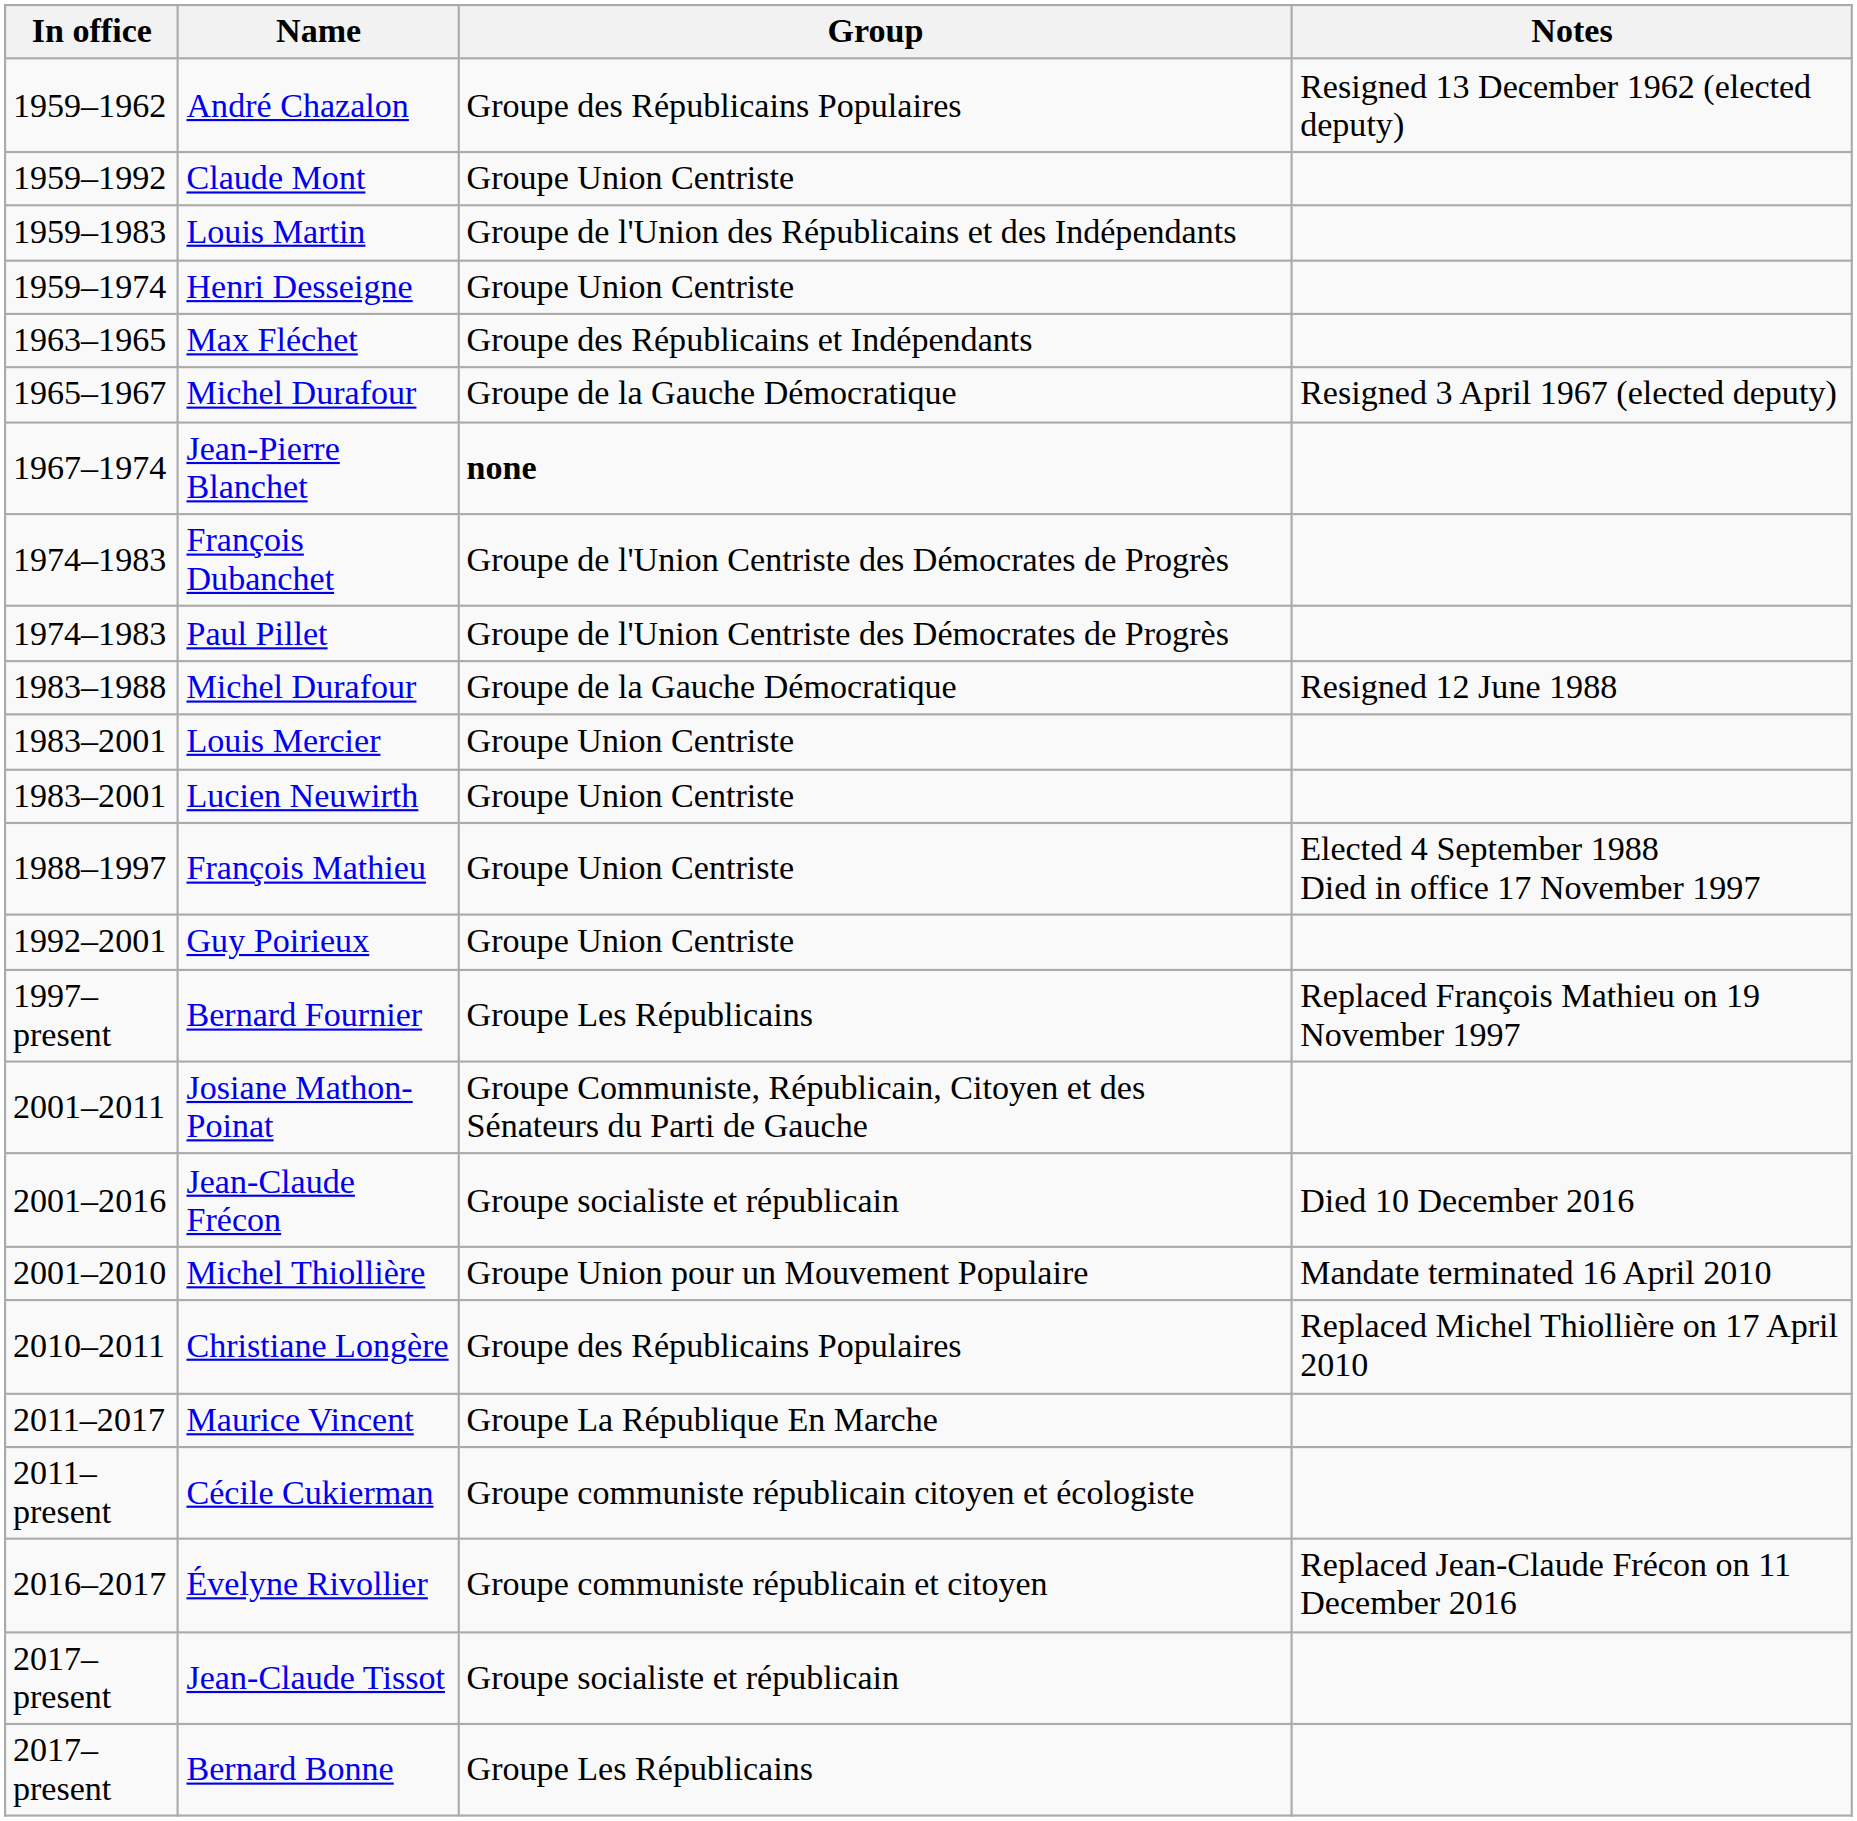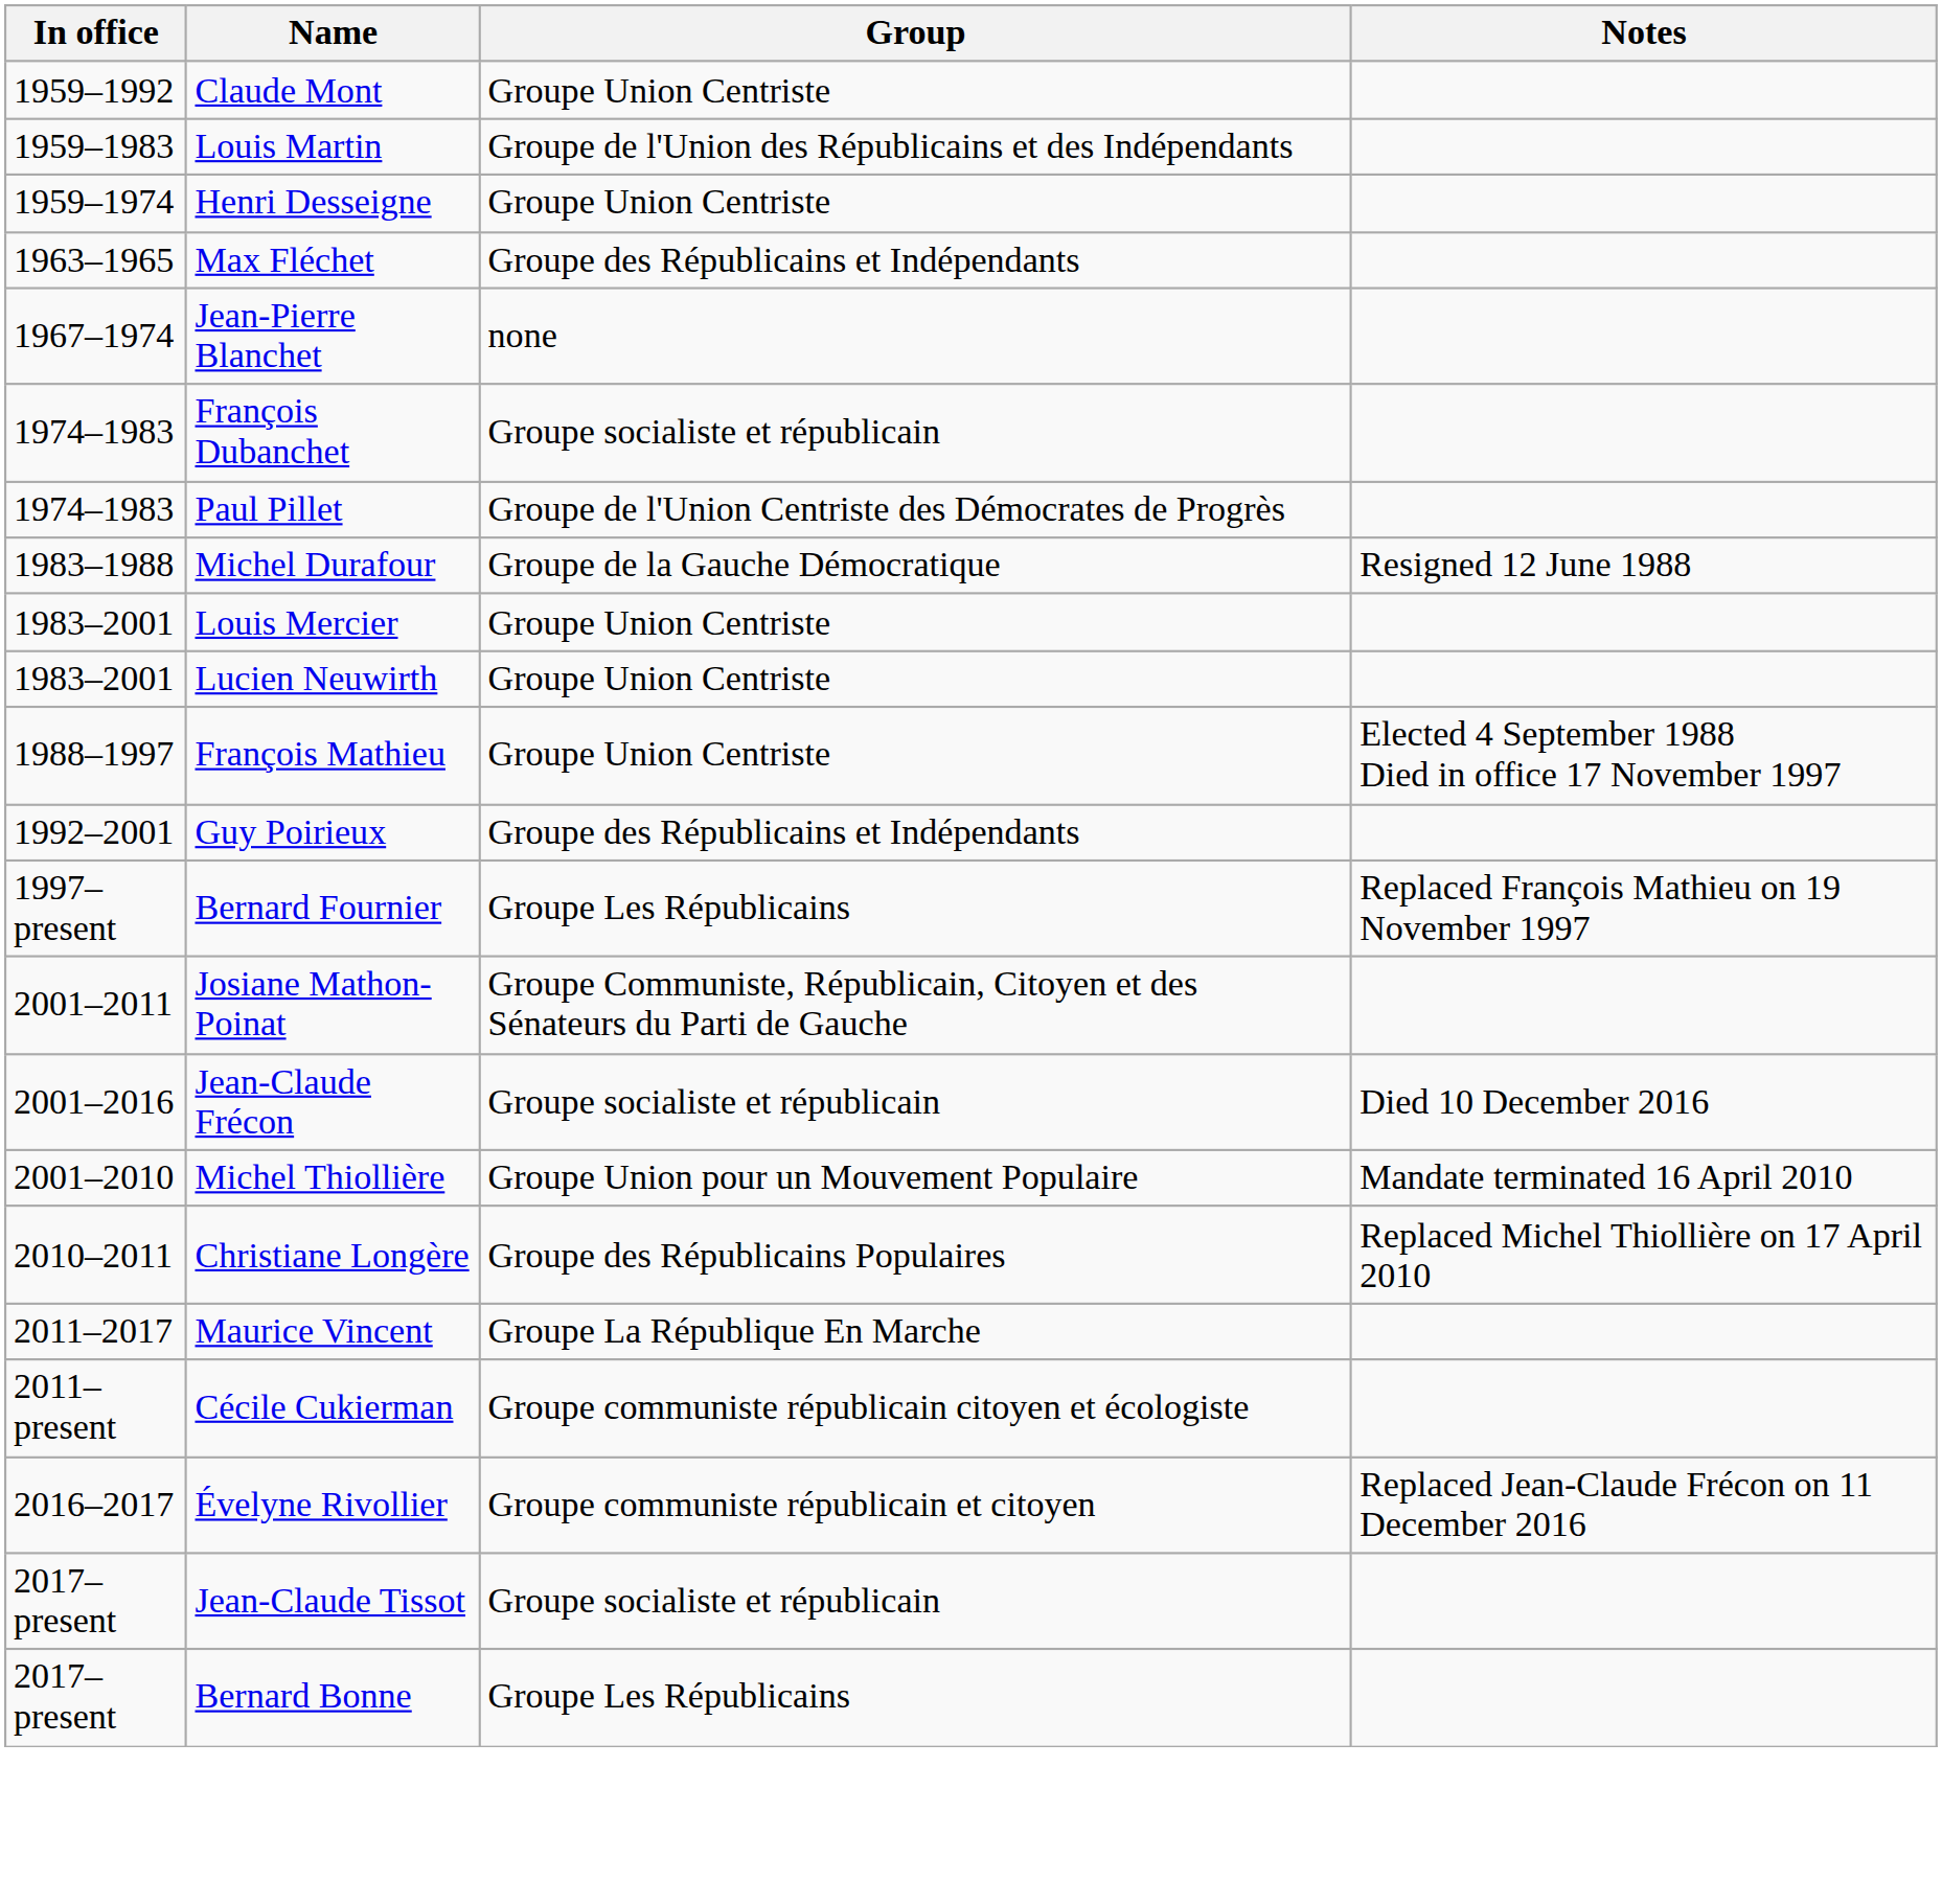 <table class="wikitable sortable">
 <tr>
 <th>In office</th>
 <th>Name</th>
 <th>Group</th>
 <th>Notes</th>
-</tr>
-<tr>
-<td>1959–1962</td>
-<td><a href='#'>André Chazalon</a></td>
-<td>Groupe des Républicains Populaires</td>
-<td>Resigned 13 December 1962 (elected deputy)</td>
 </tr>
 <tr>
 <td>1959–1992</td>
 <td><a href='#'>Claude Mont</a></td>
 <td>Groupe Union Centriste</td>
 <td></td>
 </tr>
 <tr>
 <td>1959–1983</td>
 <td><a href='#'>Louis Martin</a></td>
 <td>Groupe de l'Union des Républicains et des Indépendants</td>
 <td></td>
 </tr>
 <tr>
 <td>1959–1974</td>
 <td><a href='#'>Henri Desseigne</a></td>
 <td>Groupe Union Centriste</td>
 <td></td>
 </tr>
 <tr>
 <td>1963–1965</td>
 <td><a href='#'>Max Fléchet</a></td>
 <td>Groupe des Républicains et Indépendants</td>
 <td></td>
 </tr>
 <tr>
-<td>1965–1967</td>
-<td><a href='#'>Michel Durafour</a></td>
-<td>Groupe de la Gauche Démocratique</td>
-<td>Resigned 3 April 1967 (elected deputy)</td>
-</tr>
-<tr>
 <td>1967–1974</td>
 <td><a href='#'>Jean-Pierre Blanchet</a></td>
-<td><strong>none</strong></td>
+<td>none</td>
 <td></td>
 </tr>
 <tr>
 <td>1974–1983</td>
 <td><a href='#'>François Dubanchet</a></td>
-<td>Groupe de l'Union Centriste des Démocrates de Progrès</td>
+<td>Groupe socialiste et républicain</td>
 <td></td>
 </tr>
 <tr>
 <td>1974–1983</td>
 <td><a href='#'>Paul Pillet</a></td>
 <td>Groupe de l'Union Centriste des Démocrates de Progrès</td>
 <td></td>
 </tr>
 <tr>
 <td>1983–1988</td>
 <td><a href='#'>Michel Durafour</a></td>
 <td>Groupe de la Gauche Démocratique</td>
 <td>Resigned 12 June 1988</td>
 </tr>
 <tr>
 <td>1983–2001</td>
 <td><a href='#'>Louis Mercier</a></td>
 <td>Groupe Union Centriste</td>
 <td></td>
 </tr>
 <tr>
 <td>1983–2001</td>
 <td><a href='#'>Lucien Neuwirth</a></td>
 <td>Groupe Union Centriste</td>
 <td></td>
 </tr>
 <tr>
 <td>1988–1997</td>
 <td><a href='#'>François Mathieu</a></td>
 <td>Groupe Union Centriste</td>
 <td>Elected  4 September 1988 <br>Died in office 17 November 1997</td>
 </tr>
 <tr>
 <td>1992–2001</td>
 <td><a href='#'>Guy Poirieux</a></td>
-<td>Groupe Union Centriste</td>
+<td>Groupe des Républicains et Indépendants</td>
 <td></td>
 </tr>
 <tr>
 <td>1997–present</td>
 <td><a href='#'>Bernard Fournier</a></td>
 <td>Groupe Les Républicains</td>
 <td>Replaced François Mathieu on 19 November 1997</td>
 </tr>
 <tr>
 <td>2001–2011</td>
 <td><a href='#'>Josiane Mathon-Poinat</a></td>
 <td>Groupe Communiste, Républicain, Citoyen et des Sénateurs du Parti de Gauche</td>
 <td></td>
 </tr>
 <tr>
 <td>2001–2016</td>
 <td><a href='#'>Jean-Claude Frécon</a></td>
 <td>Groupe socialiste et républicain</td>
 <td>Died 10 December 2016</td>
 </tr>
 <tr>
 <td>2001–2010</td>
 <td><a href='#'>Michel Thiollière</a></td>
 <td>Groupe Union pour un Mouvement Populaire</td>
 <td>Mandate terminated 16 April 2010</td>
 </tr>
 <tr>
 <td>2010–2011</td>
 <td><a href='#'>Christiane Longère</a></td>
 <td>Groupe des Républicains Populaires</td>
 <td>Replaced Michel Thiollière on 17 April 2010</td>
 </tr>
 <tr>
 <td>2011–2017</td>
 <td><a href='#'>Maurice Vincent</a></td>
 <td>Groupe La République En Marche</td>
 <td></td>
 </tr>
 <tr>
 <td>2011–present</td>
 <td><a href='#'>Cécile Cukierman</a></td>
 <td>Groupe communiste républicain citoyen et écologiste</td>
 <td></td>
 </tr>
 <tr>
 <td>2016–2017</td>
 <td><a href='#'>Évelyne Rivollier</a></td>
 <td>Groupe communiste républicain et citoyen</td>
 <td>Replaced Jean-Claude Frécon on 11 December 2016</td>
 </tr>
 <tr>
 <td>2017–present</td>
 <td><a href='#'>Jean-Claude Tissot</a></td>
 <td>Groupe socialiste et républicain</td>
 <td></td>
 </tr>
 <tr>
 <td>2017–present</td>
 <td><a href='#'>Bernard Bonne</a></td>
 <td>Groupe Les Républicains</td>
 <td></td>
 </tr>
 </table>
